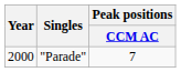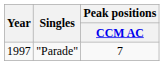 <table class="wikitable">
 <tr>
 <th rowspan="2">Year</th>
 <th rowspan="2">Singles</th>
 <th>Peak positions</th>
 </tr>
 <tr>
 <th><a href='#'>CCM AC</a></th>
 </tr>
 <tr>
-<td>2000</td>
+<td>1997</td>
 <td>"Parade"</td>
 <td align="center">7</td>
 </tr>
 </table>
